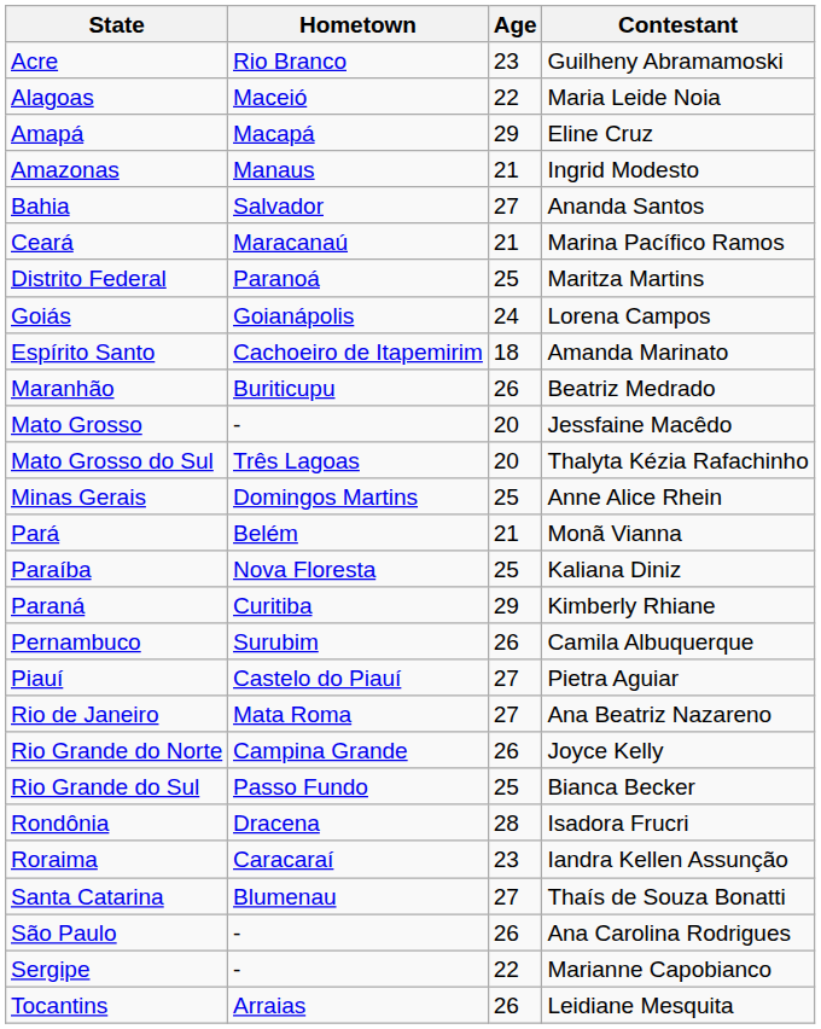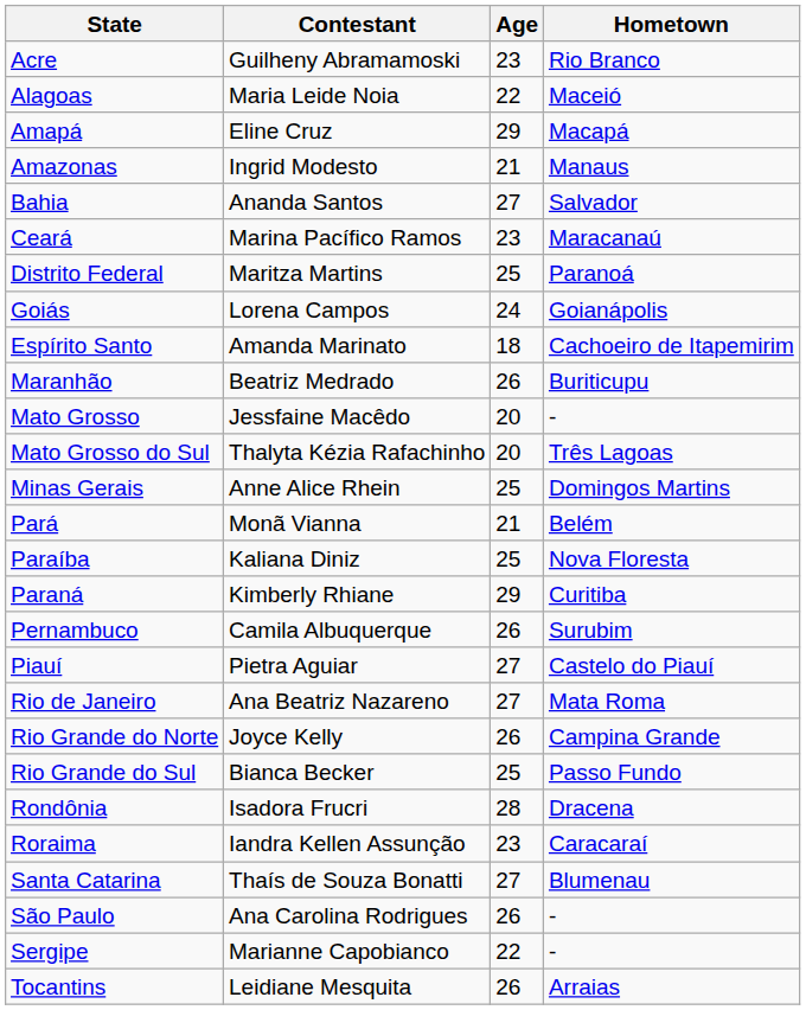 <table class="wikitable sortable sticky-header" style="font-size: 95%;">
 <tr>
 <th>State</th>
+<th>Contestant</th>
+<th>Age</th>
 <th>Hometown</th>
-<th>Age</th>
-<th>Contestant</th>
 </tr>
 <tr>
 <td><a href='#'>Acre</a></td>
+<td>Guilheny Abramamoski</td>
+<td>23</td>
 <td><a href='#'>Rio Branco</a></td>
-<td>23</td>
-<td>Guilheny Abramamoski</td>
 </tr>
 <tr>
 <td><a href='#'>Alagoas</a></td>
+<td>Maria Leide Noia</td>
+<td>22</td>
 <td><a href='#'>Maceió</a></td>
-<td>22</td>
-<td>Maria Leide Noia</td>
 </tr>
 <tr>
 <td><a href='#'>Amapá</a></td>
+<td>Eline Cruz</td>
+<td>29</td>
 <td><a href='#'>Macapá</a></td>
-<td>29</td>
-<td>Eline Cruz</td>
 </tr>
 <tr>
 <td><a href='#'>Amazonas</a></td>
+<td>Ingrid Modesto</td>
+<td>21</td>
 <td><a href='#'>Manaus</a></td>
-<td>21</td>
-<td>Ingrid Modesto</td>
 </tr>
 <tr>
 <td><a href='#'>Bahia</a></td>
+<td>Ananda Santos</td>
+<td>27</td>
 <td><a href='#'>Salvador</a></td>
-<td>27</td>
-<td>Ananda Santos</td>
 </tr>
 <tr>
 <td><a href='#'>Ceará</a></td>
+<td>Marina Pacífico Ramos</td>
+<td>23</td>
 <td><a href='#'>Maracanaú</a></td>
-<td>21</td>
-<td>Marina Pacífico Ramos</td>
 </tr>
 <tr>
 <td><a href='#'>Distrito Federal</a></td>
+<td>Maritza Martins</td>
+<td>25</td>
 <td><a href='#'>Paranoá</a></td>
-<td>25</td>
-<td>Maritza Martins</td>
 </tr>
 <tr>
 <td><a href='#'>Goiás</a></td>
+<td>Lorena Campos</td>
+<td>24</td>
 <td><a href='#'>Goianápolis</a></td>
-<td>24</td>
-<td>Lorena Campos</td>
 </tr>
 <tr>
 <td><a href='#'>Espírito Santo</a></td>
+<td>Amanda Marinato</td>
+<td>18</td>
 <td><a href='#'>Cachoeiro de Itapemirim</a></td>
-<td>18</td>
-<td>Amanda Marinato</td>
 </tr>
 <tr>
 <td><a href='#'>Maranhão</a></td>
+<td>Beatriz Medrado</td>
+<td>26</td>
 <td><a href='#'>Buriticupu</a></td>
-<td>26</td>
-<td>Beatriz Medrado</td>
 </tr>
 <tr>
 <td><a href='#'>Mato Grosso</a></td>
+<td>Jessfaine Macêdo</td>
+<td>20</td>
 <td>-</td>
-<td>20</td>
-<td>Jessfaine Macêdo</td>
 </tr>
 <tr>
 <td><a href='#'>Mato Grosso do Sul</a></td>
+<td>Thalyta Kézia Rafachinho</td>
+<td>20</td>
 <td><a href='#'>Três Lagoas</a></td>
-<td>20</td>
-<td>Thalyta Kézia Rafachinho</td>
 </tr>
 <tr>
 <td><a href='#'>Minas Gerais</a></td>
+<td>Anne Alice Rhein</td>
+<td>25</td>
 <td><a href='#'>Domingos Martins</a></td>
-<td>25</td>
-<td>Anne Alice Rhein</td>
 </tr>
 <tr>
 <td><a href='#'>Pará</a></td>
+<td>Monã Vianna</td>
+<td>21</td>
 <td><a href='#'>Belém</a></td>
-<td>21</td>
-<td>Monã Vianna</td>
 </tr>
 <tr>
 <td><a href='#'>Paraíba</a></td>
+<td>Kaliana Diniz</td>
+<td>25</td>
 <td><a href='#'>Nova Floresta</a></td>
-<td>25</td>
-<td>Kaliana Diniz</td>
 </tr>
 <tr>
 <td><a href='#'>Paraná</a></td>
+<td>Kimberly Rhiane</td>
+<td>29</td>
 <td><a href='#'>Curitiba</a></td>
-<td>29</td>
-<td>Kimberly Rhiane</td>
 </tr>
 <tr>
 <td><a href='#'>Pernambuco</a></td>
+<td>Camila Albuquerque</td>
+<td>26</td>
 <td><a href='#'>Surubim</a></td>
-<td>26</td>
-<td>Camila Albuquerque</td>
 </tr>
 <tr>
 <td><a href='#'>Piauí</a></td>
+<td>Pietra Aguiar</td>
+<td>27</td>
 <td><a href='#'>Castelo do Piauí</a></td>
-<td>27</td>
-<td>Pietra Aguiar</td>
 </tr>
 <tr>
 <td><a href='#'>Rio de Janeiro</a></td>
+<td>Ana Beatriz Nazareno</td>
+<td>27</td>
 <td><a href='#'>Mata Roma</a></td>
-<td>27</td>
-<td>Ana Beatriz Nazareno</td>
 </tr>
 <tr>
 <td><a href='#'>Rio Grande do Norte</a></td>
+<td>Joyce Kelly</td>
+<td>26</td>
 <td><a href='#'>Campina Grande</a></td>
-<td>26</td>
-<td>Joyce Kelly</td>
 </tr>
 <tr>
 <td><a href='#'>Rio Grande do Sul</a></td>
+<td>Bianca Becker</td>
+<td>25</td>
 <td><a href='#'>Passo Fundo</a></td>
-<td>25</td>
-<td>Bianca Becker</td>
 </tr>
 <tr>
 <td><a href='#'>Rondônia</a></td>
+<td>Isadora Frucri</td>
+<td>28</td>
 <td><a href='#'>Dracena</a></td>
-<td>28</td>
-<td>Isadora Frucri</td>
 </tr>
 <tr>
 <td><a href='#'>Roraima</a></td>
+<td>Iandra Kellen Assunção</td>
+<td>23</td>
 <td><a href='#'>Caracaraí</a></td>
-<td>23</td>
-<td>Iandra Kellen Assunção</td>
 </tr>
 <tr>
 <td><a href='#'>Santa Catarina</a></td>
+<td>Thaís de Souza Bonatti</td>
+<td>27</td>
 <td><a href='#'>Blumenau</a></td>
-<td>27</td>
-<td>Thaís de Souza Bonatti</td>
 </tr>
 <tr>
 <td><a href='#'>São Paulo</a></td>
+<td>Ana Carolina Rodrigues</td>
+<td>26</td>
 <td>-</td>
-<td>26</td>
-<td>Ana Carolina Rodrigues</td>
 </tr>
 <tr>
 <td><a href='#'>Sergipe</a></td>
+<td>Marianne Capobianco</td>
+<td>22</td>
 <td>-</td>
-<td>22</td>
-<td>Marianne Capobianco</td>
 </tr>
 <tr>
 <td><a href='#'>Tocantins</a></td>
+<td>Leidiane Mesquita</td>
+<td>26</td>
 <td><a href='#'>Arraias</a></td>
-<td>26</td>
-<td>Leidiane Mesquita</td>
 </tr>
 </table>
